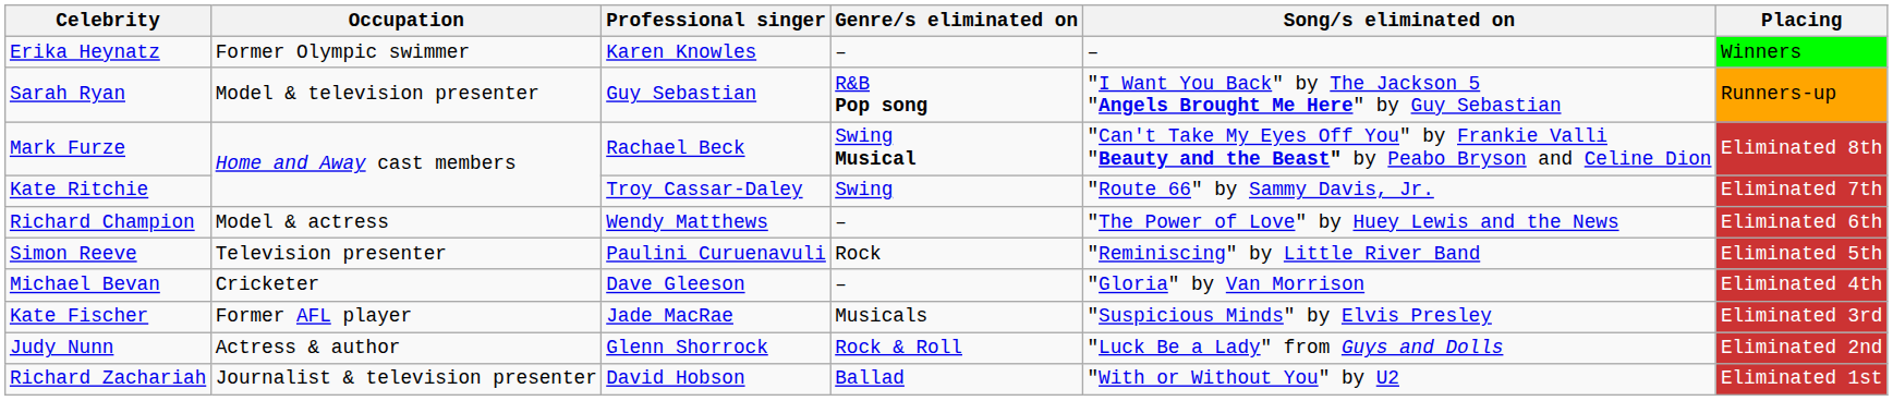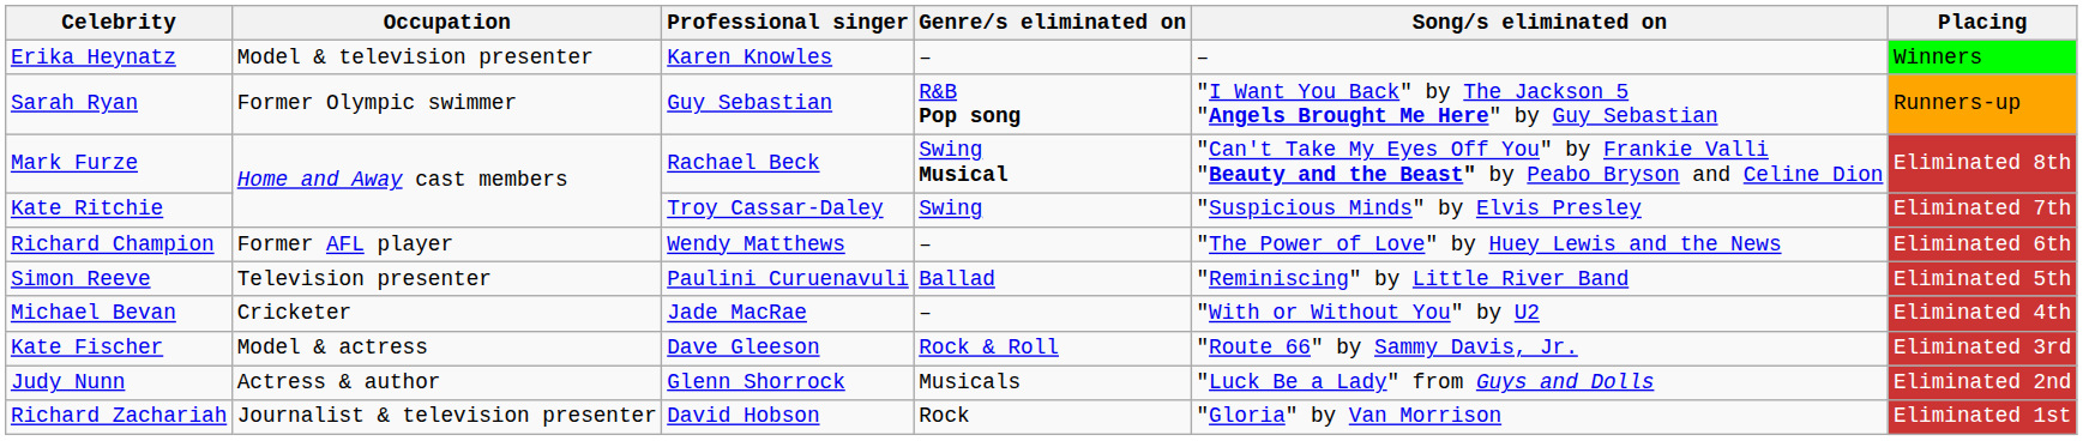 <table class=wikitable>
 <tr>
 <th>Celebrity</th>
 <th>Occupation</th>
 <th>Professional singer</th>
 <th>Genre/s eliminated on</th>
 <th>Song/s eliminated on</th>
 <th>Placing</th>
 </tr>
 <tr>
 <td><a href='#'>Erika Heynatz</a></td>
-<td>Former Olympic swimmer</td>
+<td>Model & television presenter</td>
 <td><a href='#'>Karen Knowles</a></td>
 <td>–</td>
 <td>–</td>
 <td bgcolor=lime>Winners<br></td>
 </tr>
 <tr>
 <td><a href='#'>Sarah Ryan</a></td>
-<td>Model & television presenter</td>
+<td>Former Olympic swimmer</td>
 <td><a href='#'>Guy Sebastian</a></td>
 <td><a href='#'>R&B</a><br><strong>Pop song</strong></td>
 <td>"<a href='#'>I Want You Back</a>" by <a href='#'>The Jackson 5</a><br>"<strong><a href='#'>Angels Brought Me Here</a></strong>" by <a href='#'>Guy Sebastian</a></td>
 <td bgcolor=orange>Runners-up<br></td>
 </tr>
 <tr>
 <td><a href='#'>Mark Furze</a></td>
 <td rowspan="2"><em><a href='#'>Home and Away</a></em> cast members</td>
 <td><a href='#'>Rachael Beck</a></td>
 <td><a href='#'>Swing</a><br><strong>Musical</strong></td>
 <td>"<a href='#'>Can't Take My Eyes Off You</a>" by <a href='#'>Frankie Valli</a><br>"<strong><a href='#'>Beauty and the Beast</a>"</strong> by <a href='#'>Peabo Bryson</a> and <a href='#'>Celine Dion</a></td>
 <td style="background:#c33;color:#fff;">Eliminated 8th<br></td>
 </tr>
 <tr>
 <td><a href='#'>Kate Ritchie</a></td>
 <td><a href='#'>Troy Cassar-Daley</a></td>
 <td><a href='#'>Swing</a></td>
-<td>"<a href='#'>Route 66</a>" by <a href='#'>Sammy Davis, Jr.</a></td>
+<td>"<a href='#'>Suspicious Minds</a>" by <a href='#'>Elvis Presley</a></td>
 <td style="background:#c33;color:#fff;">Eliminated 7th<br></td>
 </tr>
 <tr>
 <td><a href='#'>Richard Champion</a></td>
-<td>Model & actress</td>
+<td>Former <a href='#'>AFL</a> player</td>
 <td><a href='#'>Wendy Matthews</a></td>
 <td>–</td>
 <td>"<a href='#'>The Power of Love</a>" by <a href='#'>Huey Lewis and the News</a></td>
 <td style="background:#c33;color:#fff;">Eliminated 6th<br></td>
 </tr>
 <tr>
 <td><a href='#'>Simon Reeve</a></td>
 <td>Television presenter</td>
 <td><a href='#'>Paulini Curuenavuli</a></td>
-<td>Rock</td>
+<td><a href='#'>Ballad</a></td>
 <td>"<a href='#'>Reminiscing</a>" by <a href='#'>Little River Band</a></td>
 <td style="background:#c33;color:#fff;">Eliminated 5th<br></td>
 </tr>
 <tr>
 <td><a href='#'>Michael Bevan</a></td>
 <td>Cricketer</td>
-<td><a href='#'>Dave Gleeson</a></td>
+<td><a href='#'>Jade MacRae</a></td>
 <td>–</td>
-<td>"<a href='#'>Gloria</a>" by <a href='#'>Van Morrison</a></td>
+<td>"<a href='#'>With or Without You</a>" by <a href='#'>U2</a></td>
 <td style="background:#c33;color:#fff;">Eliminated 4th<br></td>
 </tr>
 <tr>
 <td><a href='#'>Kate Fischer</a></td>
-<td>Former <a href='#'>AFL</a> player</td>
-<td><a href='#'>Jade MacRae</a></td>
-<td>Musicals</td>
-<td>"<a href='#'>Suspicious Minds</a>" by <a href='#'>Elvis Presley</a></td>
+<td>Model & actress</td>
+<td><a href='#'>Dave Gleeson</a></td>
+<td><a href='#'>Rock & Roll</a></td>
+<td>"<a href='#'>Route 66</a>" by <a href='#'>Sammy Davis, Jr.</a></td>
 <td style="background:#c33;color:#fff;">Eliminated 3rd<br></td>
 </tr>
 <tr>
 <td><a href='#'>Judy Nunn</a></td>
 <td>Actress & author</td>
 <td><a href='#'>Glenn Shorrock</a></td>
-<td><a href='#'>Rock & Roll</a></td>
+<td>Musicals</td>
 <td>"<a href='#'>Luck Be a Lady</a>" from <em><a href='#'>Guys and Dolls</a></em></td>
 <td style="background:#c33;color:#fff;">Eliminated 2nd<br></td>
 </tr>
 <tr>
 <td><a href='#'>Richard Zachariah</a></td>
 <td>Journalist & television presenter</td>
 <td><a href='#'>David Hobson</a></td>
-<td><a href='#'>Ballad</a></td>
-<td>"<a href='#'>With or Without You</a>" by <a href='#'>U2</a></td>
+<td>Rock</td>
+<td>"<a href='#'>Gloria</a>" by <a href='#'>Van Morrison</a></td>
 <td style="background:#c33;color:#fff;">Eliminated 1st<br></td>
 </tr>
 </table>
